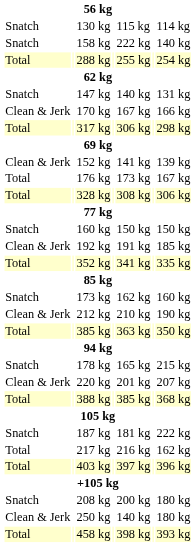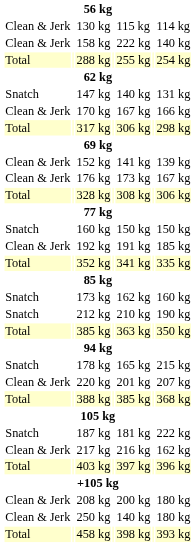 <table>
 <tr>
 <th colspan=7>56 kg</th>
 </tr>
 <tr>
-<td>Snatch</td>
+<td>Clean & Jerk</td>
 <td></td>
 <td>130 kg</td>
 <td></td>
 <td>115 kg</td>
 <td></td>
 <td>114 kg</td>
 </tr>
 <tr>
-<td>Snatch</td>
+<td>Clean & Jerk</td>
 <td></td>
 <td>158 kg</td>
 <td></td>
 <td>222 kg</td>
 <td></td>
 <td>140 kg</td>
 </tr>
 <tr bgcolor=ffffcc>
 <td>Total</td>
 <td></td>
 <td>288 kg</td>
 <td></td>
 <td>255 kg</td>
 <td></td>
 <td>254 kg</td>
 </tr>
 <tr>
 <th colspan=7>62 kg</th>
 </tr>
 <tr>
 <td>Snatch</td>
 <td></td>
 <td>147 kg</td>
 <td></td>
 <td>140 kg</td>
 <td></td>
 <td>131 kg</td>
 </tr>
 <tr>
 <td>Clean & Jerk</td>
 <td></td>
 <td>170 kg</td>
 <td></td>
 <td>167 kg</td>
 <td></td>
 <td>166 kg</td>
 </tr>
 <tr bgcolor=ffffcc>
 <td>Total</td>
 <td></td>
 <td>317 kg</td>
 <td></td>
 <td>306 kg</td>
 <td></td>
 <td>298 kg</td>
 </tr>
 <tr>
 <th colspan=7>69 kg</th>
 </tr>
 <tr>
 <td>Clean & Jerk</td>
 <td></td>
 <td>152 kg</td>
 <td></td>
 <td>141 kg</td>
 <td></td>
 <td>139 kg</td>
 </tr>
 <tr>
-<td>Total</td>
+<td>Clean & Jerk</td>
 <td></td>
 <td>176 kg</td>
 <td></td>
 <td>173 kg</td>
 <td></td>
 <td>167 kg</td>
 </tr>
 <tr bgcolor=ffffcc>
 <td>Total</td>
 <td></td>
 <td>328 kg</td>
 <td></td>
 <td>308 kg</td>
 <td></td>
 <td>306 kg</td>
 </tr>
 <tr>
 <th colspan=7>77 kg</th>
 </tr>
 <tr>
 <td>Snatch</td>
 <td></td>
 <td>160 kg</td>
 <td></td>
 <td>150 kg</td>
 <td></td>
 <td>150 kg</td>
 </tr>
 <tr>
 <td>Clean & Jerk</td>
 <td></td>
 <td>192 kg</td>
 <td></td>
 <td>191 kg</td>
 <td></td>
 <td>185 kg</td>
 </tr>
 <tr bgcolor=ffffcc>
 <td>Total</td>
 <td></td>
 <td>352 kg</td>
 <td></td>
 <td>341 kg</td>
 <td></td>
 <td>335 kg</td>
 </tr>
 <tr>
 <th colspan=7>85 kg</th>
 </tr>
 <tr>
 <td>Snatch</td>
 <td></td>
 <td>173 kg</td>
 <td></td>
 <td>162 kg</td>
 <td></td>
 <td>160 kg</td>
 </tr>
 <tr>
-<td>Clean & Jerk</td>
+<td>Snatch</td>
 <td></td>
 <td>212 kg</td>
 <td></td>
 <td>210 kg</td>
 <td></td>
 <td>190 kg</td>
 </tr>
 <tr bgcolor=ffffcc>
 <td>Total</td>
 <td></td>
 <td>385 kg</td>
 <td></td>
 <td>363 kg</td>
 <td></td>
 <td>350 kg</td>
 </tr>
 <tr>
 <th colspan=7>94 kg</th>
 </tr>
 <tr>
 <td>Snatch</td>
 <td></td>
 <td>178 kg</td>
 <td></td>
 <td>165 kg</td>
 <td></td>
 <td>215 kg</td>
 </tr>
 <tr>
 <td>Clean & Jerk</td>
 <td></td>
 <td>220 kg</td>
 <td></td>
 <td>201 kg</td>
 <td></td>
 <td>207 kg</td>
 </tr>
 <tr bgcolor=ffffcc>
 <td>Total</td>
 <td></td>
 <td>388 kg</td>
 <td></td>
 <td>385 kg</td>
 <td></td>
 <td>368 kg</td>
 </tr>
 <tr>
 <th colspan=7>105 kg</th>
 </tr>
 <tr>
 <td>Snatch</td>
 <td></td>
 <td>187 kg</td>
 <td></td>
 <td>181 kg</td>
 <td></td>
 <td>222 kg</td>
 </tr>
 <tr>
-<td>Total</td>
+<td>Clean & Jerk</td>
 <td></td>
 <td>217 kg</td>
 <td></td>
 <td>216 kg</td>
 <td></td>
 <td>162 kg</td>
 </tr>
 <tr bgcolor=ffffcc>
 <td>Total</td>
 <td></td>
 <td>403 kg</td>
 <td></td>
 <td>397 kg</td>
 <td></td>
 <td>396 kg</td>
 </tr>
 <tr>
 <th colspan=7>+105 kg</th>
 </tr>
 <tr>
-<td>Snatch</td>
+<td>Clean & Jerk</td>
 <td></td>
 <td>208 kg</td>
 <td></td>
 <td>200 kg</td>
 <td></td>
 <td>180 kg</td>
 </tr>
 <tr>
 <td>Clean & Jerk</td>
 <td></td>
 <td>250 kg</td>
 <td></td>
 <td>140 kg</td>
 <td></td>
 <td>180 kg</td>
 </tr>
 <tr bgcolor=ffffcc>
 <td>Total</td>
 <td></td>
 <td>458 kg</td>
 <td></td>
 <td>398 kg</td>
 <td></td>
 <td>393 kg</td>
 </tr>
 </table>
